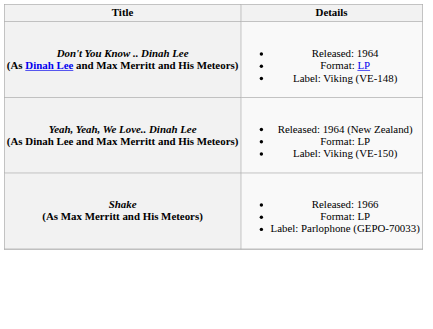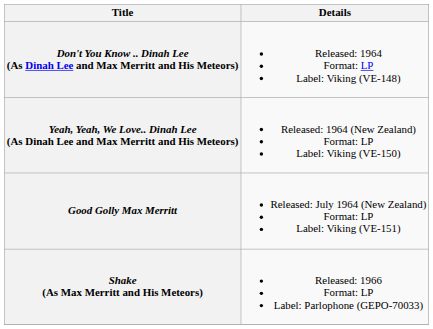 <table class="wikitable plainrowheaders" style="text-align:center;" border="1">
 <tr>
 <th>Title</th>
 <th>Details</th>
 </tr>
 <tr>
 <th scope="row"><em>Don't You Know .. Dinah Lee</em> <br> (As <a href='#'>Dinah Lee</a> and Max Merritt and His Meteors)</th>
 <td><br><ul><li>Released: 1964</li><li>Format: <a href='#'>LP</a></li><li>Label: Viking (VE-148)</li></ul></td>
 </tr>
 <tr>
 <th scope="row"><em>Yeah, Yeah, We Love.. Dinah Lee</em> <br> (As Dinah Lee and Max Merritt and His Meteors)</th>
 <td><br><ul><li>Released: 1964 (New Zealand)</li><li>Format: LP</li><li>Label: Viking (VE-150)</li></ul></td>
 </tr>
 <tr>
+<th scope="row"><em>Good Golly Max Merritt</em></th>
+<td><br><ul><li>Released: July 1964 (New Zealand)</li><li>Format: LP</li><li>Label: Viking (VE-151)</li></ul></td>
+</tr>
+<tr>
 <th scope="row"><em>Shake</em> <br> (As Max Merritt and His Meteors)</th>
 <td><br><ul><li>Released: 1966</li><li>Format: LP</li><li>Label: Parlophone (GEPO-70033)</li></ul></td>
 </tr>
 <tr>
 </tr>
 </table>
